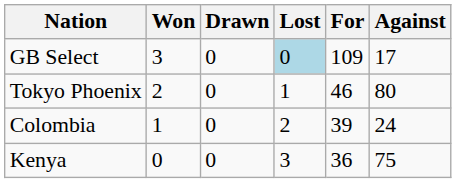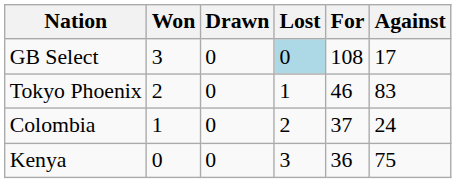 <table class="wikitable">
 <tr>
 <th>Nation</th>
 <th>Won</th>
 <th>Drawn</th>
 <th>Lost</th>
 <th>For</th>
 <th>Against</th>
 </tr>
 <tr>
 <td>GB Select</td>
 <td>3</td>
 <td>0</td>
 <td style="background: lightblue;">0</td>
-<td>109</td>
+<td>108</td>
 <td>17</td>
 </tr>
 <tr>
 <td>Tokyo Phoenix</td>
 <td>2</td>
 <td>0</td>
 <td>1</td>
 <td>46</td>
-<td>80</td>
+<td>83</td>
 </tr>
 <tr>
 <td>Colombia</td>
 <td>1</td>
 <td>0</td>
 <td>2</td>
-<td>39</td>
+<td>37</td>
 <td>24</td>
 </tr>
 <tr>
 <td>Kenya</td>
 <td>0</td>
 <td>0</td>
 <td>3</td>
 <td>36</td>
 <td>75</td>
 </tr>
 </table>
